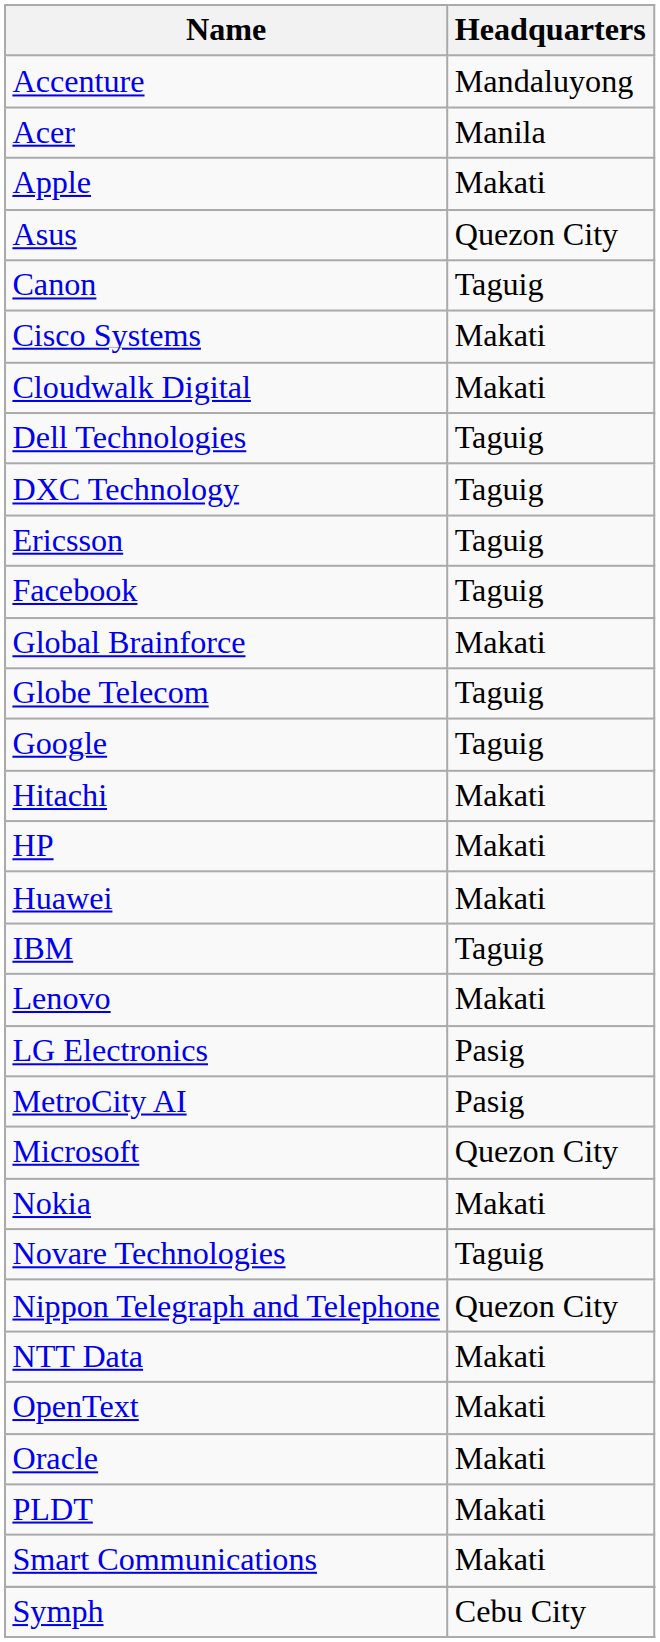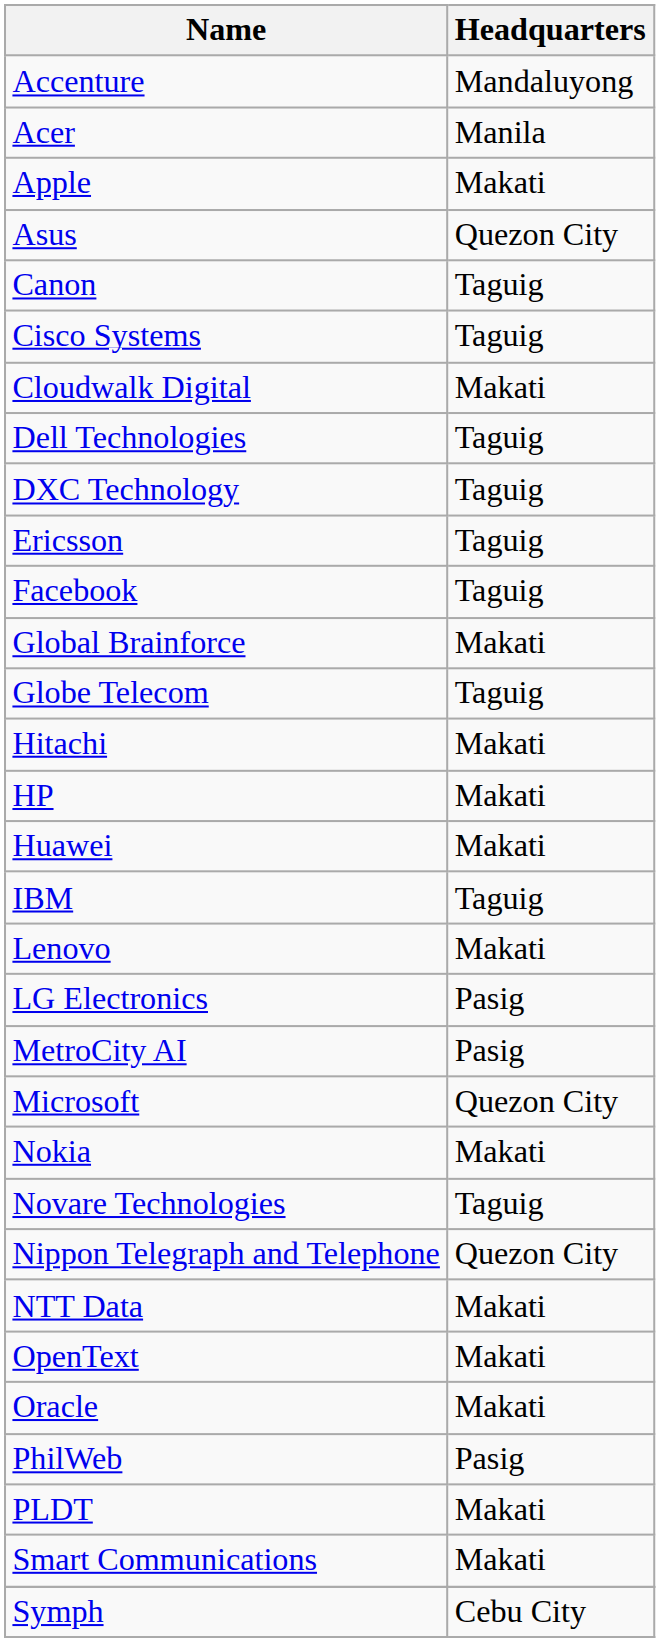 <table class="wikitable sortable">
 <tr>
 <th>Name</th>
 <th>Headquarters</th>
 </tr>
 <tr>
 <td><a href='#'>Accenture</a></td>
 <td>Mandaluyong</td>
 </tr>
 <tr>
 <td><a href='#'>Acer</a></td>
 <td>Manila</td>
 </tr>
 <tr>
 <td><a href='#'>Apple</a></td>
 <td>Makati</td>
 </tr>
 <tr>
 <td><a href='#'>Asus</a></td>
 <td>Quezon City</td>
 </tr>
 <tr>
 <td><a href='#'>Canon</a></td>
 <td>Taguig</td>
 </tr>
 <tr>
 <td><a href='#'>Cisco Systems</a></td>
-<td>Makati</td>
+<td>Taguig</td>
 </tr>
 <tr>
 <td><a href='#'>Cloudwalk Digital</a></td>
 <td>Makati</td>
 </tr>
 <tr>
 <td><a href='#'>Dell Technologies</a></td>
 <td>Taguig</td>
 </tr>
 <tr>
 <td><a href='#'>DXC Technology</a></td>
 <td>Taguig</td>
 </tr>
 <tr>
 <td><a href='#'>Ericsson</a></td>
 <td>Taguig</td>
 </tr>
 <tr>
 <td><a href='#'>Facebook</a></td>
 <td>Taguig</td>
 </tr>
 <tr>
 <td><a href='#'>Global Brainforce</a></td>
 <td>Makati</td>
 </tr>
 <tr>
 <td><a href='#'>Globe Telecom</a></td>
-<td>Taguig</td>
-</tr>
-<tr>
-<td><a href='#'>Google</a></td>
 <td>Taguig</td>
 </tr>
 <tr>
 <td><a href='#'>Hitachi</a></td>
 <td>Makati</td>
 </tr>
 <tr>
 <td><a href='#'>HP</a></td>
 <td>Makati</td>
 </tr>
 <tr>
 <td><a href='#'>Huawei</a></td>
 <td>Makati</td>
 </tr>
 <tr>
 <td><a href='#'>IBM</a></td>
 <td>Taguig</td>
 </tr>
 <tr>
 <td><a href='#'>Lenovo</a></td>
 <td>Makati</td>
 </tr>
 <tr>
 <td><a href='#'>LG Electronics</a></td>
 <td>Pasig</td>
 </tr>
 <tr>
 <td><a href='#'>MetroCity AI</a></td>
 <td>Pasig</td>
 </tr>
 <tr>
 <td><a href='#'>Microsoft</a></td>
 <td>Quezon City</td>
 </tr>
 <tr>
 <td><a href='#'>Nokia</a></td>
 <td>Makati</td>
 </tr>
 <tr>
 <td><a href='#'>Novare Technologies</a></td>
 <td>Taguig</td>
 </tr>
 <tr>
 <td><a href='#'>Nippon Telegraph and Telephone</a></td>
 <td>Quezon City</td>
 </tr>
 <tr>
 <td><a href='#'>NTT Data</a></td>
 <td>Makati</td>
 </tr>
 <tr>
 <td><a href='#'>OpenText</a></td>
 <td>Makati</td>
 </tr>
 <tr>
 <td><a href='#'>Oracle</a></td>
 <td>Makati</td>
 </tr>
 <tr>
+<td><a href='#'>PhilWeb</a></td>
+<td>Pasig</td>
+</tr>
+<tr>
 <td><a href='#'>PLDT</a></td>
 <td>Makati</td>
 </tr>
 <tr>
 <td><a href='#'>Smart Communications</a></td>
 <td>Makati</td>
 </tr>
 <tr>
 </tr>
 <tr>
 <td><a href='#'>Symph</a></td>
 <td>Cebu City</td>
 </tr>
 <tr>
 </tr>
 </table>
